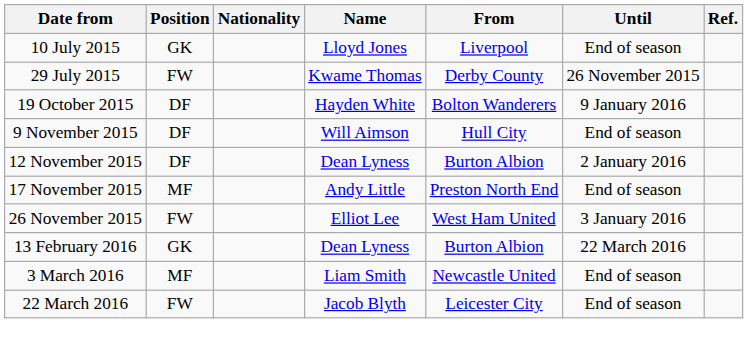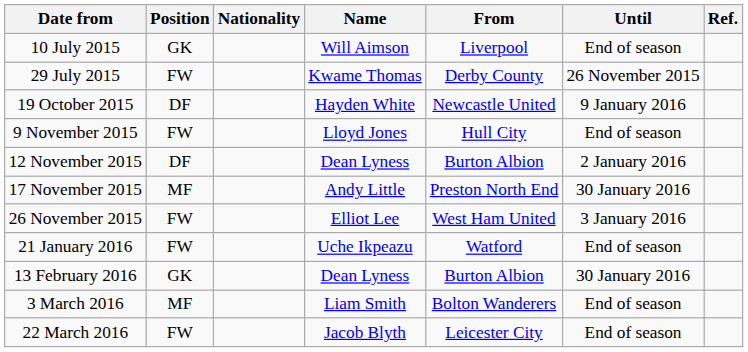 <table class="wikitable"  style="text-align:center; font-size:90%; ">
 <tr>
 <th>Date from</th>
 <th>Position</th>
 <th>Nationality</th>
 <th>Name</th>
 <th>From</th>
 <th>Until</th>
 <th>Ref.</th>
 </tr>
 <tr>
 <td>10 July 2015</td>
 <td>GK</td>
 <td></td>
-<td><a href='#'>Lloyd Jones</a></td>
+<td><a href='#'>Will Aimson</a></td>
 <td><a href='#'>Liverpool</a></td>
 <td>End of season </td>
 <td></td>
 </tr>
 <tr>
 <td>29 July 2015</td>
 <td>FW</td>
 <td></td>
 <td><a href='#'>Kwame Thomas</a></td>
 <td><a href='#'>Derby County</a></td>
 <td>26 November 2015 </td>
 <td></td>
 </tr>
 <tr>
 <td>19 October 2015</td>
 <td>DF</td>
 <td></td>
 <td><a href='#'>Hayden White</a></td>
-<td><a href='#'>Bolton Wanderers</a></td>
+<td><a href='#'>Newcastle United</a></td>
 <td>9 January 2016 </td>
 <td></td>
 </tr>
 <tr>
 <td>9 November 2015</td>
-<td>DF</td>
+<td>FW</td>
 <td></td>
-<td><a href='#'>Will Aimson</a></td>
+<td><a href='#'>Lloyd Jones</a></td>
 <td><a href='#'>Hull City</a></td>
 <td>End of season </td>
 <td></td>
 </tr>
 <tr>
 <td>12 November 2015</td>
 <td>DF</td>
 <td></td>
 <td><a href='#'>Dean Lyness</a></td>
 <td><a href='#'>Burton Albion</a></td>
 <td>2 January 2016</td>
 <td></td>
 </tr>
 <tr>
 <td>17 November 2015</td>
 <td>MF</td>
 <td></td>
 <td><a href='#'>Andy Little</a></td>
 <td><a href='#'>Preston North End</a></td>
-<td>End of season</td>
+<td>30 January 2016 </td>
 <td></td>
 </tr>
 <tr>
 <td>26 November 2015</td>
 <td>FW</td>
 <td></td>
 <td><a href='#'>Elliot Lee</a></td>
 <td><a href='#'>West Ham United</a></td>
 <td>3 January 2016</td>
 <td></td>
 </tr>
 <tr>
+<td>21 January 2016</td>
+<td>FW</td>
+<td></td>
+<td><a href='#'>Uche Ikpeazu</a></td>
+<td><a href='#'>Watford</a></td>
+<td>End of season</td>
+<td></td>
+</tr>
+<tr>
 <td>13 February 2016</td>
 <td>GK</td>
 <td></td>
 <td><a href='#'>Dean Lyness</a></td>
 <td><a href='#'>Burton Albion</a></td>
-<td>22 March 2016</td>
+<td>30 January 2016 </td>
 <td></td>
 </tr>
 <tr>
 <td>3 March 2016</td>
 <td>MF</td>
 <td></td>
 <td><a href='#'>Liam Smith</a></td>
-<td><a href='#'>Newcastle United</a></td>
+<td><a href='#'>Bolton Wanderers</a></td>
 <td>End of season</td>
 <td></td>
 </tr>
 <tr>
 <td>22 March 2016</td>
 <td>FW</td>
 <td></td>
 <td><a href='#'>Jacob Blyth</a></td>
 <td><a href='#'>Leicester City</a></td>
 <td>End of season</td>
 <td></td>
 </tr>
 </table>
